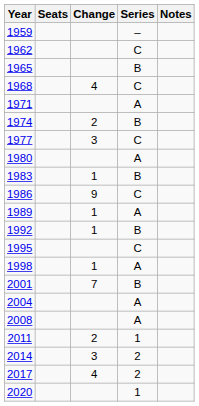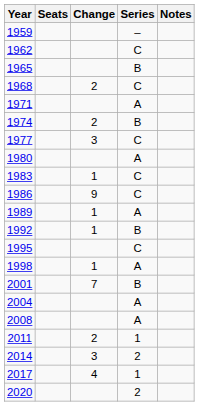 <table class="wikitable" style="font-size:95%;text-align:center;">
 <tr>
 <th>Year</th>
 <th>Seats</th>
 <th>Change</th>
 <th>Series</th>
 <th>Notes</th>
 </tr>
 <tr>
 <td><a href='#'>1959</a></td>
 <td></td>
 <td></td>
 <td>–</td>
 <td></td>
 </tr>
 <tr>
 <td><a href='#'>1962</a></td>
 <td></td>
 <td></td>
 <td>C</td>
 <td></td>
 </tr>
 <tr>
 <td><a href='#'>1965</a></td>
 <td></td>
 <td></td>
 <td>B</td>
 <td></td>
 </tr>
 <tr>
 <td><a href='#'>1968</a></td>
 <td></td>
-<td>4</td>
+<td>2</td>
 <td>C</td>
 <td></td>
 </tr>
 <tr>
 <td><a href='#'>1971</a></td>
 <td></td>
 <td></td>
 <td>A</td>
 <td></td>
 </tr>
 <tr>
 <td><a href='#'>1974</a></td>
 <td></td>
 <td>2</td>
 <td>B</td>
 <td></td>
 </tr>
 <tr>
 <td><a href='#'>1977</a></td>
 <td></td>
 <td>3</td>
 <td>C</td>
 <td></td>
 </tr>
 <tr>
 <td><a href='#'>1980</a></td>
 <td></td>
 <td></td>
 <td>A</td>
 <td></td>
 </tr>
 <tr>
 <td><a href='#'>1983</a></td>
 <td></td>
 <td>1</td>
-<td>B</td>
+<td>C</td>
 <td></td>
 </tr>
 <tr>
 <td><a href='#'>1986</a></td>
 <td></td>
 <td>9</td>
 <td>C</td>
 <td></td>
 </tr>
 <tr>
 <td><a href='#'>1989</a></td>
 <td></td>
 <td>1</td>
 <td>A</td>
 <td></td>
 </tr>
 <tr>
 <td><a href='#'>1992</a></td>
 <td></td>
 <td>1</td>
 <td>B</td>
 <td></td>
 </tr>
 <tr>
 <td><a href='#'>1995</a></td>
 <td></td>
 <td></td>
 <td>C</td>
 <td></td>
 </tr>
 <tr>
 <td><a href='#'>1998</a></td>
 <td></td>
 <td>1</td>
 <td>A</td>
 <td></td>
 </tr>
 <tr>
 <td><a href='#'>2001</a></td>
 <td></td>
 <td>7</td>
 <td>B</td>
 <td></td>
 </tr>
 <tr>
 <td><a href='#'>2004</a></td>
 <td></td>
 <td></td>
 <td>A</td>
 <td></td>
 </tr>
 <tr>
 <td><a href='#'>2008</a></td>
 <td></td>
 <td></td>
 <td>A</td>
 <td></td>
 </tr>
 <tr>
 <td><a href='#'>2011</a></td>
 <td></td>
 <td>2</td>
 <td>1</td>
 <td></td>
 </tr>
 <tr>
 <td><a href='#'>2014</a></td>
 <td></td>
 <td>3</td>
 <td>2</td>
 <td></td>
 </tr>
 <tr>
 <td><a href='#'>2017</a></td>
 <td></td>
 <td>4</td>
-<td>2</td>
+<td>1</td>
 <td></td>
 </tr>
 <tr>
 <td><a href='#'>2020</a></td>
 <td></td>
 <td></td>
-<td>1</td>
+<td>2</td>
 <td></td>
 </tr>
 </table>
